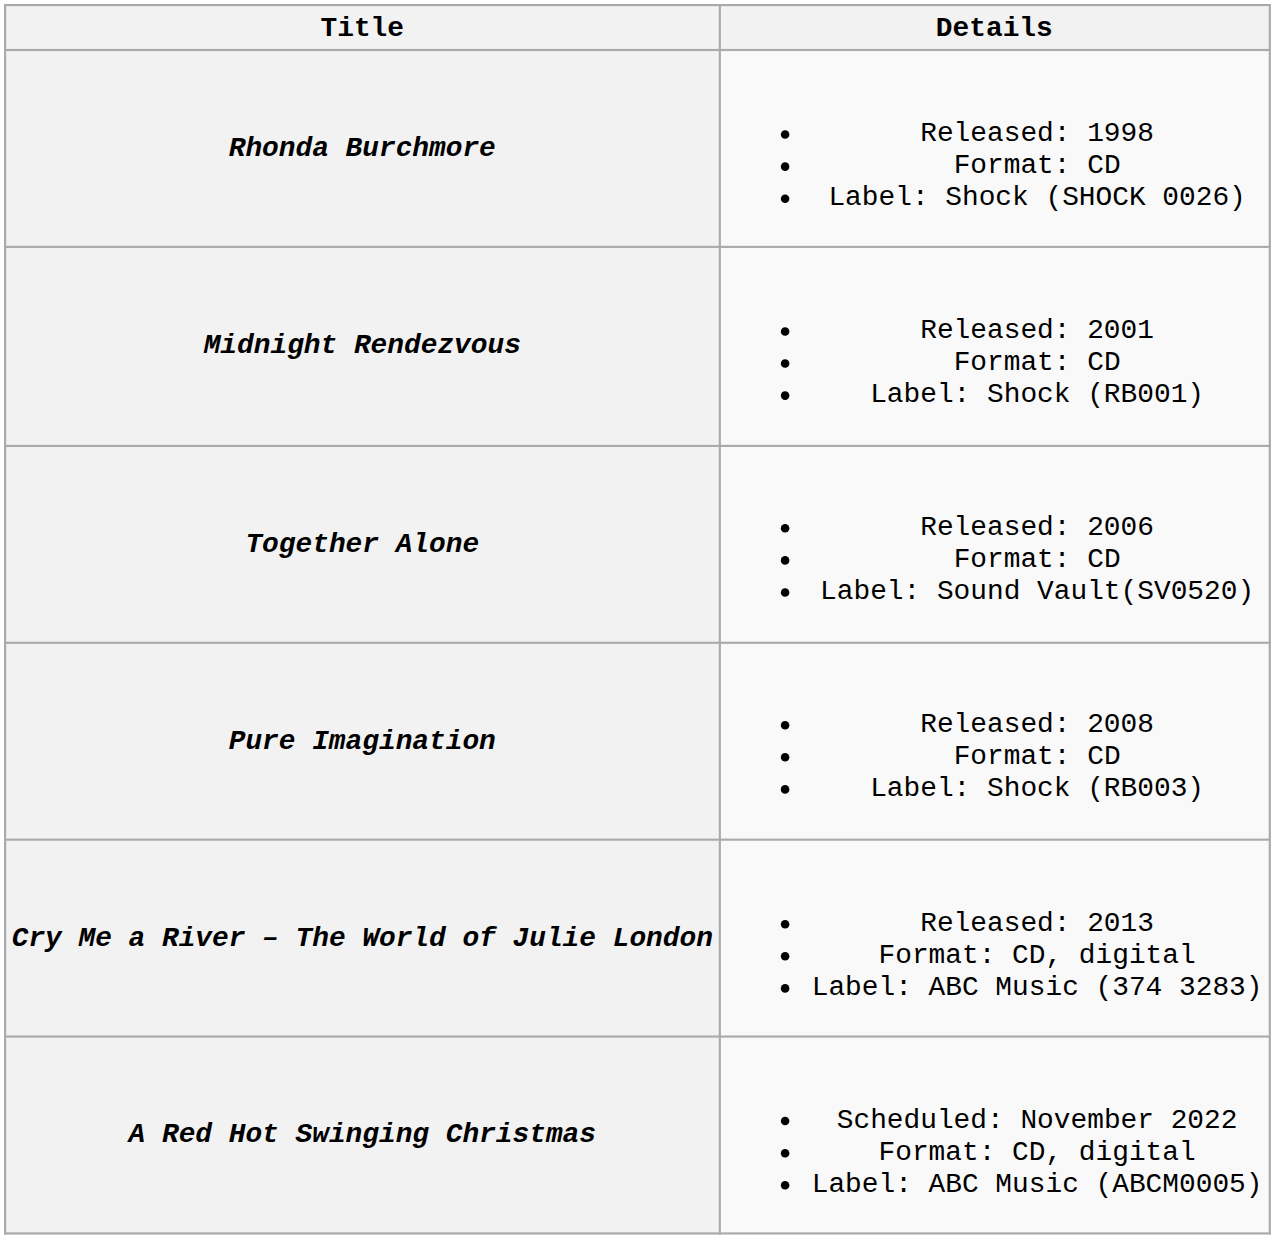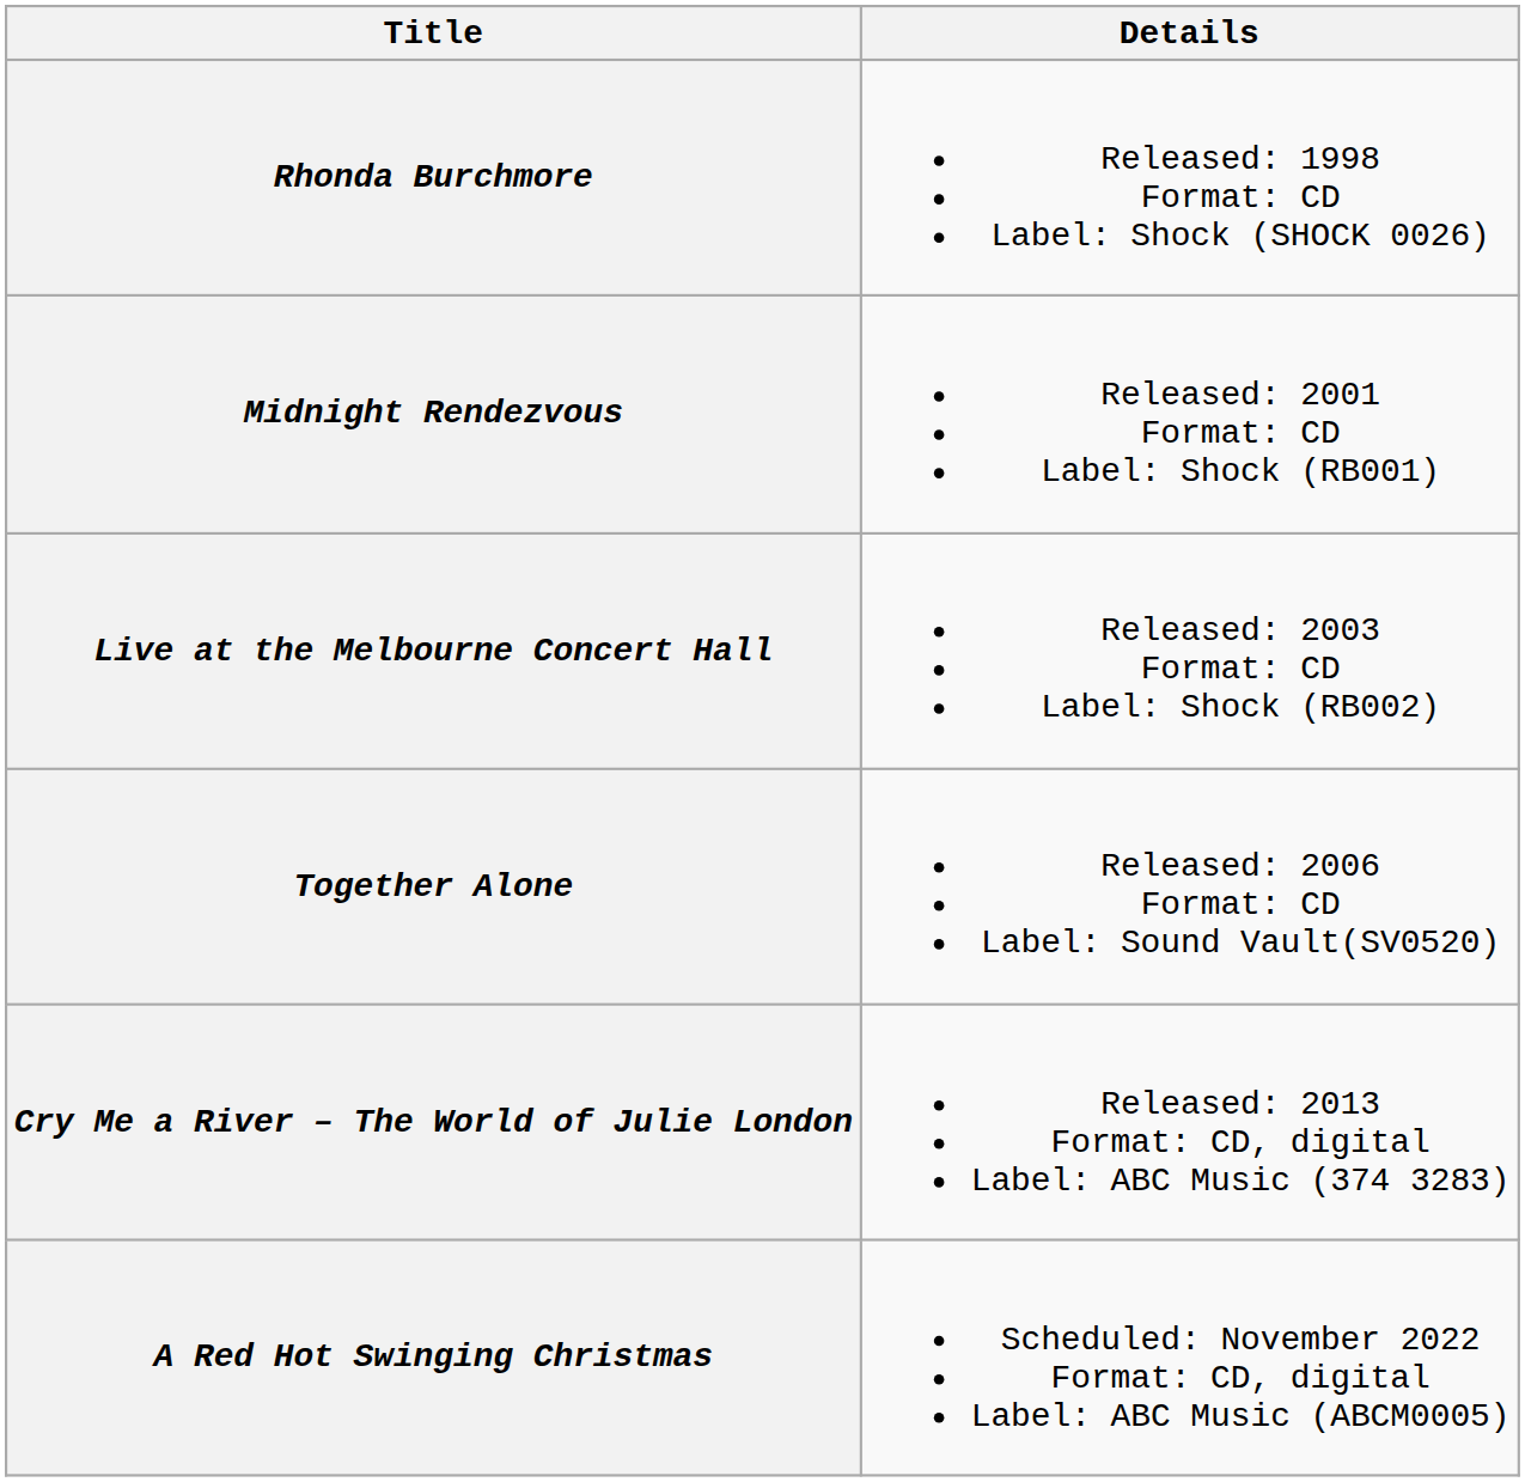 <table class="wikitable plainrowheaders" style="text-align:center;" border="1">
 <tr>
 <th>Title</th>
 <th>Details</th>
 </tr>
 <tr>
 <th scope="row"><em>Rhonda Burchmore</em></th>
 <td><br><ul><li>Released: 1998</li><li>Format: CD</li><li>Label: Shock (SHOCK 0026)</li></ul></td>
 </tr>
 <tr>
 <th scope="row"><em>Midnight Rendezvous</em><br></th>
 <td><br><ul><li>Released: 2001</li><li>Format: CD</li><li>Label: Shock (RB001)</li></ul></td>
 </tr>
 <tr>
+<th scope="row"><em>Live at the Melbourne Concert Hall</em></th>
+<td><br><ul><li>Released: 2003</li><li>Format: CD</li><li>Label: Shock (RB002)</li></ul></td>
+</tr>
+<tr>
 <th scope="row"><em>Together Alone</em><br></th>
 <td><br><ul><li>Released: 2006</li><li>Format: CD</li><li>Label: Sound Vault(SV0520)</li></ul></td>
-</tr>
-<tr>
-<th scope="row"><em>Pure Imagination</em></th>
-<td><br><ul><li>Released: 2008</li><li>Format: CD</li><li>Label: Shock (RB003)</li></ul></td>
 </tr>
 <tr>
 <th scope="row"><em>Cry Me a River – The World of Julie London</em></th>
 <td><br><ul><li>Released: 2013</li><li>Format: CD, digital</li><li>Label: ABC Music (374 3283)</li></ul></td>
 </tr>
 <tr>
 <th scope="row"><em>A Red Hot Swinging Christmas</em> <br></th>
 <td><br><ul><li>Scheduled: November 2022</li><li>Format: CD, digital</li><li>Label: ABC Music (ABCM0005)</li></ul></td>
 </tr>
 </table>
